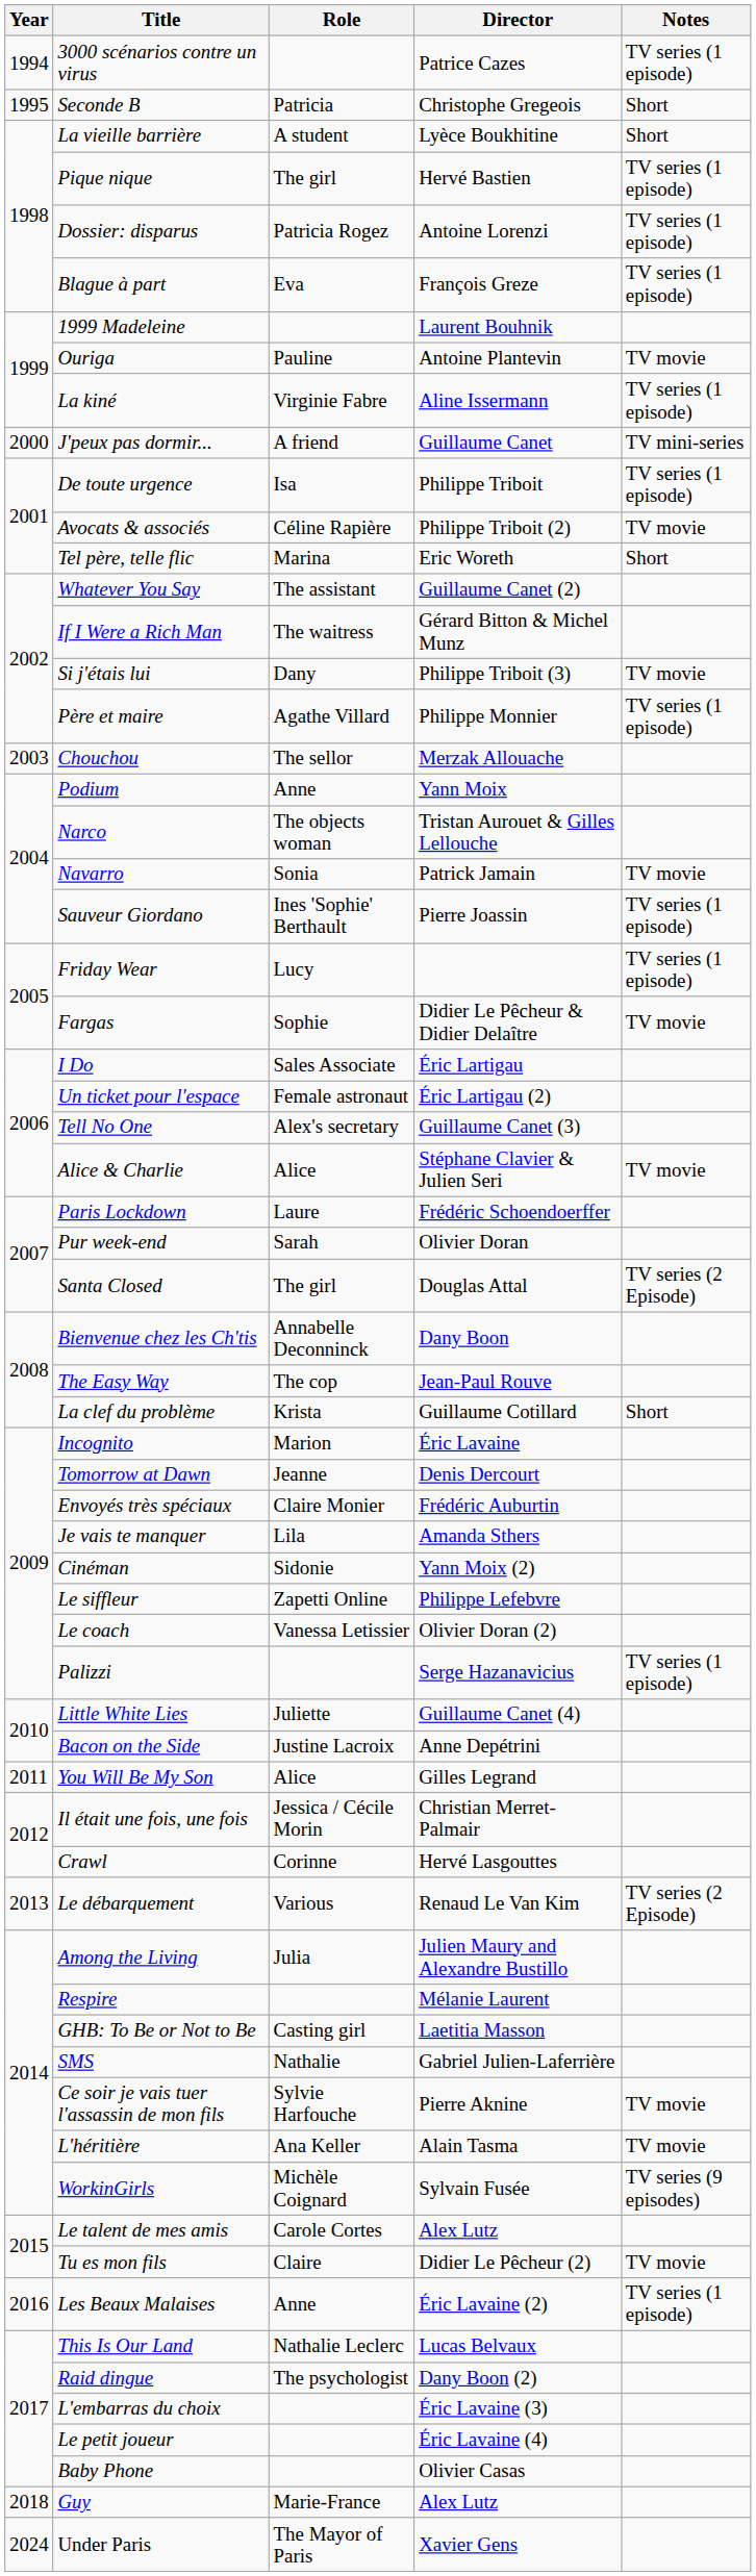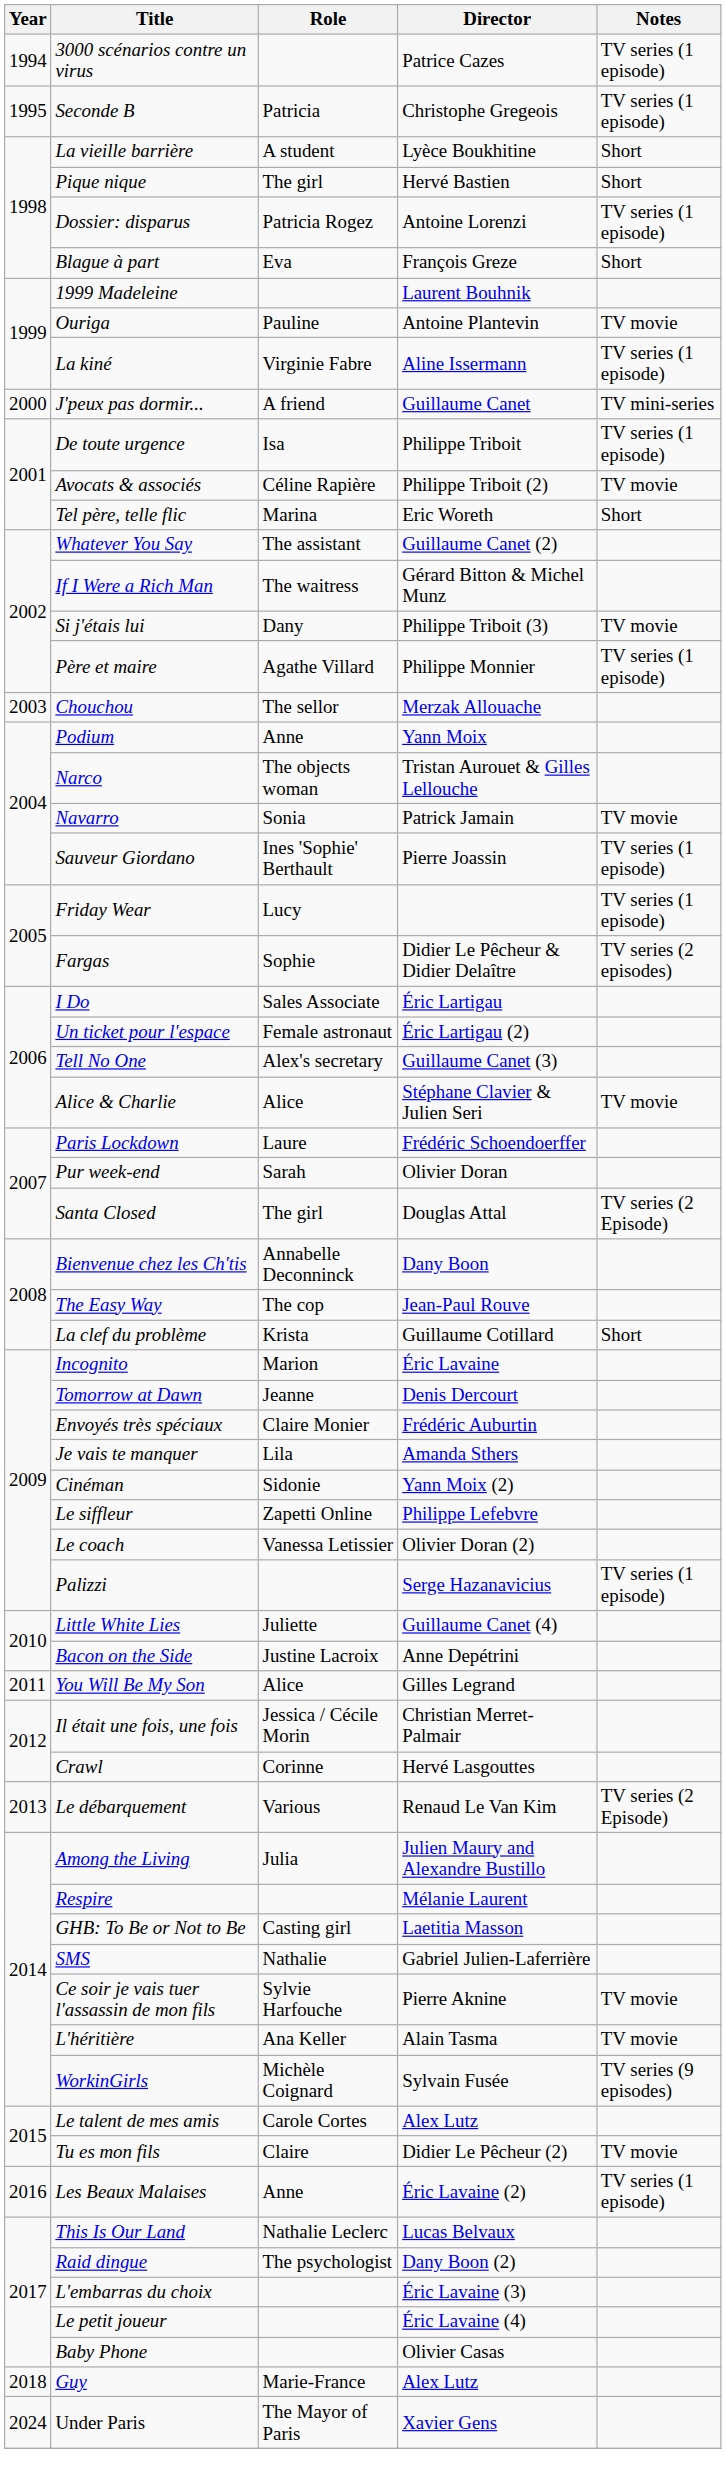 <table class="wikitable">
 <tr>
 <th>Year</th>
 <th>Title</th>
 <th>Role</th>
 <th>Director</th>
 <th>Notes</th>
 </tr>
 <tr>
 <td rowspan=1>1994</td>
 <td><em>3000 scénarios contre un virus</em></td>
 <td></td>
 <td>Patrice Cazes</td>
 <td>TV series (1 episode)</td>
 </tr>
 <tr>
 <td rowspan=1>1995</td>
 <td><em>Seconde B</em></td>
 <td>Patricia</td>
 <td>Christophe Gregeois</td>
-<td>Short</td>
+<td>TV series (1 episode)</td>
 </tr>
 <tr>
 <td rowspan=4>1998</td>
 <td><em>La vieille barrière</em></td>
 <td>A student</td>
 <td>Lyèce Boukhitine</td>
 <td>Short</td>
 </tr>
 <tr>
 <td><em>Pique nique</em></td>
 <td>The girl</td>
 <td>Hervé Bastien</td>
-<td>TV series (1 episode)</td>
+<td>Short</td>
 </tr>
 <tr>
 <td><em>Dossier: disparus</em></td>
 <td>Patricia Rogez</td>
 <td>Antoine Lorenzi</td>
 <td>TV series (1 episode)</td>
 </tr>
 <tr>
 <td><em>Blague à part</em></td>
 <td>Eva</td>
 <td>François Greze</td>
-<td>TV series (1 episode)</td>
+<td>Short</td>
 </tr>
 <tr>
 <td rowspan=3>1999</td>
 <td><em>1999 Madeleine</em></td>
 <td></td>
 <td><a href='#'>Laurent Bouhnik</a></td>
 <td></td>
 </tr>
 <tr>
 <td><em>Ouriga</em></td>
 <td>Pauline</td>
 <td>Antoine Plantevin</td>
 <td>TV movie</td>
 </tr>
 <tr>
 <td><em>La kiné</em></td>
 <td>Virginie Fabre</td>
 <td><a href='#'>Aline Issermann</a></td>
 <td>TV series (1 episode)</td>
 </tr>
 <tr>
 <td rowspan=1>2000</td>
 <td><em>J'peux pas dormir...</em></td>
 <td>A friend</td>
 <td><a href='#'>Guillaume Canet</a></td>
 <td>TV mini-series</td>
 </tr>
 <tr>
 <td rowspan=3>2001</td>
 <td><em>De toute urgence</em></td>
 <td>Isa</td>
 <td>Philippe Triboit</td>
 <td>TV series (1 episode)</td>
 </tr>
 <tr>
 <td><em>Avocats & associés</em></td>
 <td>Céline Rapière</td>
 <td>Philippe Triboit (2)</td>
 <td>TV movie</td>
 </tr>
 <tr>
 <td><em>Tel père, telle flic</em></td>
 <td>Marina</td>
 <td>Eric Woreth</td>
 <td>Short</td>
 </tr>
 <tr>
 <td rowspan=4>2002</td>
 <td><em><a href='#'>Whatever You Say</a></em></td>
 <td>The assistant</td>
 <td><a href='#'>Guillaume Canet</a> (2)</td>
 <td></td>
 </tr>
 <tr>
 <td><em><a href='#'>If I Were a Rich Man</a></em></td>
 <td>The waitress</td>
 <td>Gérard Bitton & Michel Munz</td>
 <td></td>
 </tr>
 <tr>
 <td><em>Si j'étais lui</em></td>
 <td>Dany</td>
 <td>Philippe Triboit (3)</td>
 <td>TV movie</td>
 </tr>
 <tr>
 <td><em>Père et maire</em></td>
 <td>Agathe Villard</td>
 <td>Philippe Monnier</td>
 <td>TV series (1 episode)</td>
 </tr>
 <tr>
 <td rowspan=1>2003</td>
 <td><em><a href='#'>Chouchou</a></em></td>
 <td>The sellor</td>
 <td><a href='#'>Merzak Allouache</a></td>
 <td></td>
 </tr>
 <tr>
 <td rowspan=4>2004</td>
 <td><em><a href='#'>Podium</a></em></td>
 <td>Anne</td>
 <td><a href='#'>Yann Moix</a></td>
 <td></td>
 </tr>
 <tr>
 <td><em><a href='#'>Narco</a></em></td>
 <td>The objects woman</td>
 <td>Tristan Aurouet & <a href='#'>Gilles Lellouche</a></td>
 <td></td>
 </tr>
 <tr>
 <td><em><a href='#'>Navarro</a></em></td>
 <td>Sonia</td>
 <td>Patrick Jamain</td>
 <td>TV movie</td>
 </tr>
 <tr>
 <td><em>Sauveur Giordano</em></td>
 <td>Ines 'Sophie' Berthault</td>
 <td>Pierre Joassin</td>
 <td>TV series (1 episode)</td>
 </tr>
 <tr>
 <td rowspan=2>2005</td>
 <td><em>Friday Wear</em></td>
 <td>Lucy</td>
 <td></td>
 <td>TV series (1 episode)</td>
 </tr>
 <tr>
 <td><em>Fargas</em></td>
 <td>Sophie</td>
 <td>Didier Le Pêcheur & Didier Delaître</td>
-<td>TV movie</td>
+<td>TV series (2 episodes)</td>
 </tr>
 <tr>
 <td rowspan=4>2006</td>
 <td><em><a href='#'>I Do</a></em></td>
 <td>Sales Associate</td>
 <td><a href='#'>Éric Lartigau</a></td>
 <td></td>
 </tr>
 <tr>
 <td><em><a href='#'>Un ticket pour l'espace</a></em></td>
 <td>Female astronaut</td>
 <td><a href='#'>Éric Lartigau</a> (2)</td>
 <td></td>
 </tr>
 <tr>
 <td><em><a href='#'>Tell No One</a></em></td>
 <td>Alex's secretary</td>
 <td><a href='#'>Guillaume Canet</a> (3)</td>
 <td></td>
 </tr>
 <tr>
 <td><em>Alice & Charlie</em></td>
 <td>Alice</td>
 <td><a href='#'>Stéphane Clavier</a> & Julien Seri</td>
 <td>TV movie</td>
 </tr>
 <tr>
 <td rowspan=3>2007</td>
 <td><em><a href='#'>Paris Lockdown</a></em></td>
 <td>Laure</td>
 <td><a href='#'>Frédéric Schoendoerffer</a></td>
 <td></td>
 </tr>
 <tr>
 <td><em>Pur week-end</em></td>
 <td>Sarah</td>
 <td>Olivier Doran</td>
 <td></td>
 </tr>
 <tr>
 <td><em>Santa Closed</em></td>
 <td>The girl</td>
 <td>Douglas Attal</td>
 <td>TV series (2 Episode)</td>
 </tr>
 <tr>
 <td rowspan=3>2008</td>
 <td><em><a href='#'>Bienvenue chez les Ch'tis</a></em></td>
 <td>Annabelle Deconninck</td>
 <td><a href='#'>Dany Boon</a></td>
 <td></td>
 </tr>
 <tr>
 <td><em><a href='#'>The Easy Way</a></em></td>
 <td>The cop</td>
 <td><a href='#'>Jean-Paul Rouve</a></td>
 <td></td>
 </tr>
 <tr>
 <td><em>La clef du problème</em></td>
 <td>Krista</td>
 <td>Guillaume Cotillard</td>
 <td>Short</td>
 </tr>
 <tr>
 <td rowspan=8>2009</td>
 <td><em><a href='#'>Incognito</a></em></td>
 <td>Marion</td>
 <td><a href='#'>Éric Lavaine</a></td>
 <td></td>
 </tr>
 <tr>
 <td><em><a href='#'>Tomorrow at Dawn</a></em></td>
 <td>Jeanne</td>
 <td><a href='#'>Denis Dercourt</a></td>
 <td></td>
 </tr>
 <tr>
 <td><em>Envoyés très spéciaux</em></td>
 <td>Claire Monier</td>
 <td><a href='#'>Frédéric Auburtin</a></td>
 <td></td>
 </tr>
 <tr>
 <td><em>Je vais te manquer</em></td>
 <td>Lila</td>
 <td><a href='#'>Amanda Sthers</a></td>
 <td></td>
 </tr>
 <tr>
 <td><em>Cinéman</em></td>
 <td>Sidonie</td>
 <td><a href='#'>Yann Moix</a> (2)</td>
 <td></td>
 </tr>
 <tr>
 <td><em>Le siffleur</em></td>
 <td>Zapetti Online</td>
 <td><a href='#'>Philippe Lefebvre</a></td>
 <td></td>
 </tr>
 <tr>
 <td><em>Le coach</em></td>
 <td>Vanessa Letissier</td>
 <td>Olivier Doran (2)</td>
 <td></td>
 </tr>
 <tr>
 <td><em>Palizzi</em></td>
 <td></td>
 <td><a href='#'>Serge Hazanavicius</a></td>
 <td>TV series (1 episode)</td>
 </tr>
 <tr>
 <td rowspan=2>2010</td>
 <td><em><a href='#'>Little White Lies</a></em></td>
 <td>Juliette</td>
 <td><a href='#'>Guillaume Canet</a> (4)</td>
 <td></td>
 </tr>
 <tr>
 <td><em><a href='#'>Bacon on the Side</a></em></td>
 <td>Justine Lacroix</td>
 <td>Anne Depétrini</td>
 <td></td>
 </tr>
 <tr>
 <td rowspan=1>2011</td>
 <td><em><a href='#'>You Will Be My Son</a></em></td>
 <td>Alice</td>
 <td>Gilles Legrand</td>
 <td></td>
 </tr>
 <tr>
 <td rowspan=2>2012</td>
 <td><em>Il était une fois, une fois</em></td>
 <td>Jessica / Cécile Morin</td>
 <td>Christian Merret-Palmair</td>
 <td></td>
 </tr>
 <tr>
 <td><em>Crawl</em></td>
 <td>Corinne</td>
 <td>Hervé Lasgouttes</td>
 <td></td>
 </tr>
 <tr>
 <td rowspan=1>2013</td>
 <td><em>Le débarquement</em></td>
 <td>Various</td>
 <td>Renaud Le Van Kim</td>
 <td>TV series (2 Episode)</td>
 </tr>
 <tr>
 <td rowspan=7>2014</td>
 <td><em><a href='#'>Among the Living</a></em></td>
 <td>Julia</td>
 <td><a href='#'>Julien Maury and Alexandre Bustillo</a></td>
 <td></td>
 </tr>
 <tr>
 <td><em><a href='#'>Respire</a></em></td>
 <td></td>
 <td><a href='#'>Mélanie Laurent</a></td>
 <td></td>
 </tr>
 <tr>
 <td><em>GHB: To Be or Not to Be</em></td>
 <td>Casting girl</td>
 <td><a href='#'>Laetitia Masson</a></td>
 <td></td>
 </tr>
 <tr>
 <td><em><a href='#'>SMS</a></em></td>
 <td>Nathalie</td>
 <td>Gabriel Julien-Laferrière</td>
 <td></td>
 </tr>
 <tr>
 <td><em>Ce soir je vais tuer l'assassin de mon fils</em></td>
 <td>Sylvie Harfouche</td>
 <td>Pierre Aknine</td>
 <td>TV movie</td>
 </tr>
 <tr>
 <td><em>L'héritière</em></td>
 <td>Ana Keller</td>
 <td>Alain Tasma</td>
 <td>TV movie</td>
 </tr>
 <tr>
 <td><em><a href='#'>WorkinGirls</a></em></td>
 <td>Michèle Coignard</td>
 <td>Sylvain Fusée</td>
 <td>TV series (9 episodes)</td>
 </tr>
 <tr>
 <td rowspan=2>2015</td>
 <td><em>Le talent de mes amis</em></td>
 <td>Carole Cortes</td>
 <td><a href='#'>Alex Lutz</a></td>
 <td></td>
 </tr>
 <tr>
 <td><em>Tu es mon fils</em></td>
 <td>Claire</td>
 <td>Didier Le Pêcheur (2)</td>
 <td>TV movie</td>
 </tr>
 <tr>
 <td rowspan=1>2016</td>
 <td><em>Les Beaux Malaises</em></td>
 <td>Anne</td>
 <td><a href='#'>Éric Lavaine</a> (2)</td>
 <td>TV series (1 episode)</td>
 </tr>
 <tr>
 <td rowspan=5>2017</td>
 <td><em><a href='#'>This Is Our Land</a></em></td>
 <td>Nathalie Leclerc</td>
 <td><a href='#'>Lucas Belvaux</a></td>
 <td></td>
 </tr>
 <tr>
 <td><em><a href='#'>Raid dingue</a></em></td>
 <td>The psychologist</td>
 <td><a href='#'>Dany Boon</a> (2)</td>
 <td></td>
 </tr>
 <tr>
 <td><em>L'embarras du choix</em></td>
 <td></td>
 <td><a href='#'>Éric Lavaine</a> (3)</td>
 <td></td>
 </tr>
 <tr>
 <td><em>Le petit joueur</em></td>
 <td></td>
 <td><a href='#'>Éric Lavaine</a> (4)</td>
 <td></td>
 </tr>
 <tr>
 <td><em>Baby Phone</em></td>
 <td></td>
 <td>Olivier Casas</td>
 <td></td>
 </tr>
 <tr>
 <td>2018</td>
 <td><em><a href='#'>Guy</a></em></td>
 <td>Marie-France</td>
 <td><a href='#'>Alex Lutz</a></td>
 <td></td>
 </tr>
 <tr>
 <td>2024</td>
 <td>Under Paris</td>
 <td>The Mayor of Paris</td>
 <td><a href='#'>Xavier Gens</a></td>
 <td></td>
 </tr>
 <tr>
 </tr>
 </table>
